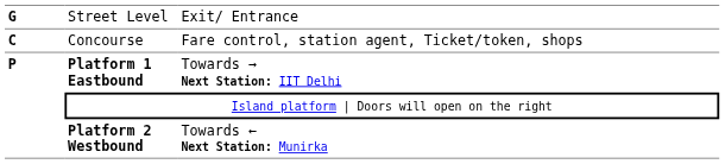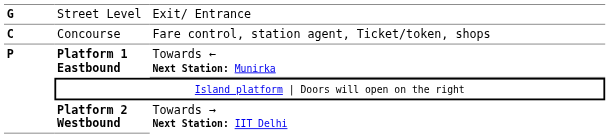 <table table border=0 cellspacing=0 cellpadding=3>
 <tr>
 <td style="border-top:solid 1px grey;border-bottom:solid 1px grey;" width=50 valign=top><strong>G</strong></td>
 <td style="border-top:solid 1px grey;border-bottom:solid 1px grey;" width=100 valign=top>Street Level</td>
 <td style="border-top:solid 1px grey;border-bottom:solid 1px grey;" width=500 valign=top>Exit/ Entrance</td>
 </tr>
 <tr>
 <td style="border-bottom:solid 1px grey;"><strong>C</strong></td>
 <td style="border-bottom:solid 1px grey;">Concourse</td>
 <td style="border-bottom:solid 1px grey;">Fare control, station agent, Ticket/token, shops</td>
 </tr>
 <tr>
 <td style="border-bottom:solid 1px grey;" width=50 rowspan=3 valign=top><strong>P</strong></td>
 <td style="border-bottom:solid 1px white;" width=100><span><strong>Platform 1</strong><br><strong>Eastbound</strong></span></td>
-<td style="border-bottom:solid 1px white;" width=500>Towards → <br><small><strong>Next Station:</strong> <a href='#'>IIT Delhi</a></small></td>
+<td style="border-bottom:solid 1px grey;" width="500">Towards ← <br><small><strong>Next Station:</strong> <a href='#'>Munirka</a></small></td>
 </tr>
 <tr>
 <td style="border-top:solid 2px black;border-right:solid 2px black;border-left:solid 2px black;border-bottom:solid 2px black;text-align:center;" colspan=2><small><a href='#'>Island platform</a> | Doors will open on the right </small></td>
 </tr>
 <tr>
 <td style="border-bottom:solid 1px grey;" width=100><span><strong>Platform 2</strong><br><strong>Westbound</strong></span></td>
-<td style="border-bottom:solid 1px grey;" width="500">Towards ← <br><small><strong>Next Station:</strong> <a href='#'>Munirka</a></small></td>
+<td style="border-bottom:solid 1px white;" width=500>Towards → <br><small><strong>Next Station:</strong> <a href='#'>IIT Delhi</a></small></td>
 </tr>
 </table>
